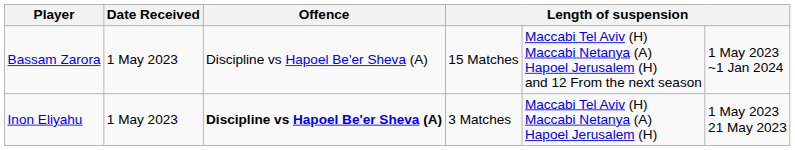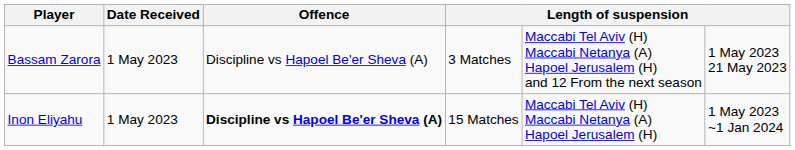 <table class="wikitable">
 <tr>
 <th>Player</th>
 <th>Date Received</th>
 <th>Offence</th>
 <th colspan="4">Length of suspension</th>
 </tr>
 <tr>
 <td> <a href='#'>Bassam Zarora</a></td>
 <td>1 May 2023</td>
 <td>Discipline vs <a href='#'>Hapoel Be'er Sheva</a> (A)</td>
-<td>15 Matches</td>
+<td>3 Matches</td>
 <td><a href='#'>Maccabi Tel Aviv</a> (H) <br> <a href='#'>Maccabi Netanya</a> (A) <br> <a href='#'>Hapoel Jerusalem</a> (H)<br> and 12 From the next season</td>
-<td>1 May 2023 <br> ~1 Jan 2024</td>
+<td>1 May 2023<br> 21 May 2023</td>
 </tr>
 <tr>
 <td>  <a href='#'>Inon Eliyahu</a></td>
 <td>1 May 2023</td>
 <td><strong>Discipline vs <a href='#'>Hapoel Be'er Sheva</a> (A)</strong></td>
-<td>3 Matches</td>
+<td>15 Matches</td>
 <td><a href='#'>Maccabi Tel Aviv</a> (H) <br> <a href='#'>Maccabi Netanya</a> (A) <br> <a href='#'>Hapoel Jerusalem</a> (H)</td>
-<td>1 May 2023<br> 21 May 2023</td>
+<td>1 May 2023 <br> ~1 Jan 2024</td>
 </tr>
 </table>
